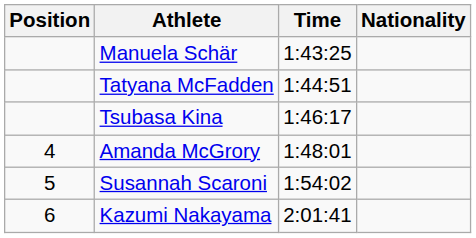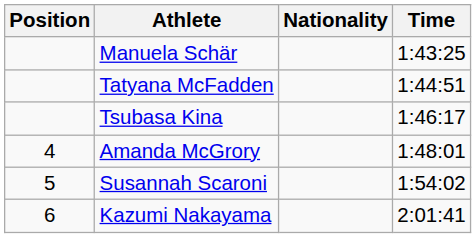 <table class="wikitable sortable">
 <tr>
 <th>Position</th>
 <th>Athlete</th>
+<th>Nationality</th>
 <th>Time</th>
-<th>Nationality</th>
 </tr>
 <tr>
 <td align=center></td>
 <td><a href='#'>Manuela Schär</a></td>
+<td></td>
 <td>1:43:25</td>
-<td></td>
 </tr>
 <tr>
 <td align=center></td>
 <td><a href='#'>Tatyana McFadden</a></td>
+<td></td>
 <td>1:44:51</td>
-<td></td>
 </tr>
 <tr>
 <td align=center></td>
 <td><a href='#'>Tsubasa Kina</a></td>
+<td></td>
 <td>1:46:17</td>
-<td></td>
 </tr>
 <tr>
 <td align=center>4</td>
 <td><a href='#'>Amanda McGrory</a></td>
+<td></td>
 <td>1:48:01</td>
-<td></td>
 </tr>
 <tr>
 <td align=center>5</td>
 <td><a href='#'>Susannah Scaroni</a></td>
+<td></td>
 <td>1:54:02</td>
-<td></td>
 </tr>
 <tr>
 <td align=center>6</td>
 <td><a href='#'>Kazumi Nakayama</a></td>
+<td></td>
 <td>2:01:41</td>
-<td></td>
 </tr>
 </table>
